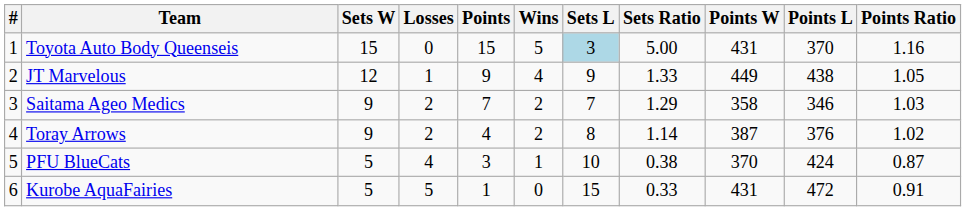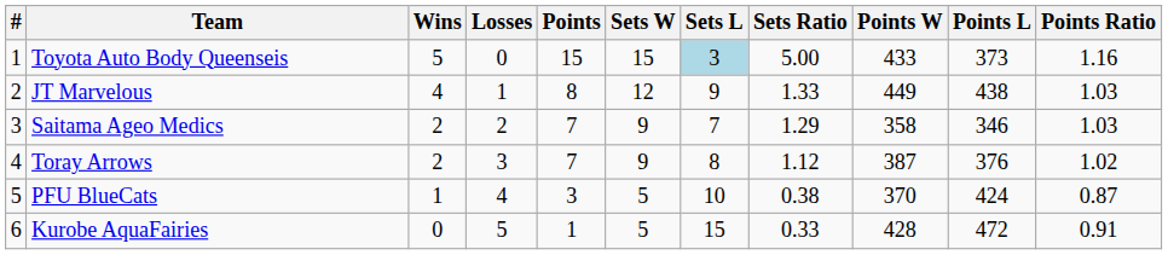 <table class="wikitable" style="text-align: center;">
 <tr>
 <th>#</th>
 <th>Team</th>
-<th>Sets W</th>
+<th>Wins</th>
 <th>Losses</th>
 <th>Points</th>
-<th>Wins</th>
+<th>Sets W</th>
 <th>Sets L</th>
 <th>Sets Ratio</th>
 <th>Points W</th>
 <th>Points L</th>
 <th>Points Ratio</th>
 </tr>
 <tr>
 <td>1</td>
 <td style="width: 17em; text-align: left;"><a href='#'>Toyota Auto Body Queenseis</a></td>
-<td>15</td>
+<td>5</td>
 <td>0</td>
 <td>15</td>
-<td>5</td>
+<td>15</td>
 <td style="background: lightblue;">3</td>
 <td>5.00</td>
-<td>431</td>
-<td>370</td>
+<td>433</td>
+<td>373</td>
 <td>1.16</td>
 </tr>
 <tr>
 <td>2</td>
 <td style="width: 17em; text-align: left;"><a href='#'>JT Marvelous</a></td>
+<td>4</td>
+<td>1</td>
+<td>8</td>
 <td>12</td>
-<td>1</td>
-<td>9</td>
-<td>4</td>
 <td>9</td>
 <td>1.33</td>
 <td>449</td>
 <td>438</td>
-<td>1.05</td>
+<td>1.03</td>
 </tr>
 <tr>
 <td>3</td>
 <td style="width: 17em; text-align: left;"><a href='#'> Saitama Ageo Medics</a></td>
-<td>9</td>
+<td>2</td>
 <td>2</td>
 <td>7</td>
-<td>2</td>
+<td>9</td>
 <td>7</td>
 <td>1.29</td>
 <td>358</td>
 <td>346</td>
 <td>1.03</td>
 </tr>
 <tr>
 <td>4</td>
 <td style="width: 17em; text-align: left;"><a href='#'>Toray Arrows</a></td>
+<td>2</td>
+<td>3</td>
+<td>7</td>
 <td>9</td>
-<td>2</td>
-<td>4</td>
-<td>2</td>
 <td>8</td>
-<td>1.14</td>
+<td>1.12</td>
 <td>387</td>
 <td>376</td>
 <td>1.02</td>
 </tr>
 <tr>
 <td>5</td>
 <td style="width: 17em; text-align: left;"><a href='#'>PFU BlueCats</a></td>
-<td>5</td>
+<td>1</td>
 <td>4</td>
 <td>3</td>
-<td>1</td>
+<td>5</td>
 <td>10</td>
 <td>0.38</td>
 <td>370</td>
 <td>424</td>
 <td>0.87</td>
 </tr>
 <tr>
 <td>6</td>
 <td style="width: 17em; text-align: left;"><a href='#'>Kurobe AquaFairies</a></td>
-<td>5</td>
+<td>0</td>
 <td>5</td>
 <td>1</td>
-<td>0</td>
+<td>5</td>
 <td>15</td>
 <td>0.33</td>
-<td>431</td>
+<td>428</td>
 <td>472</td>
 <td>0.91</td>
 </tr>
 </table>
